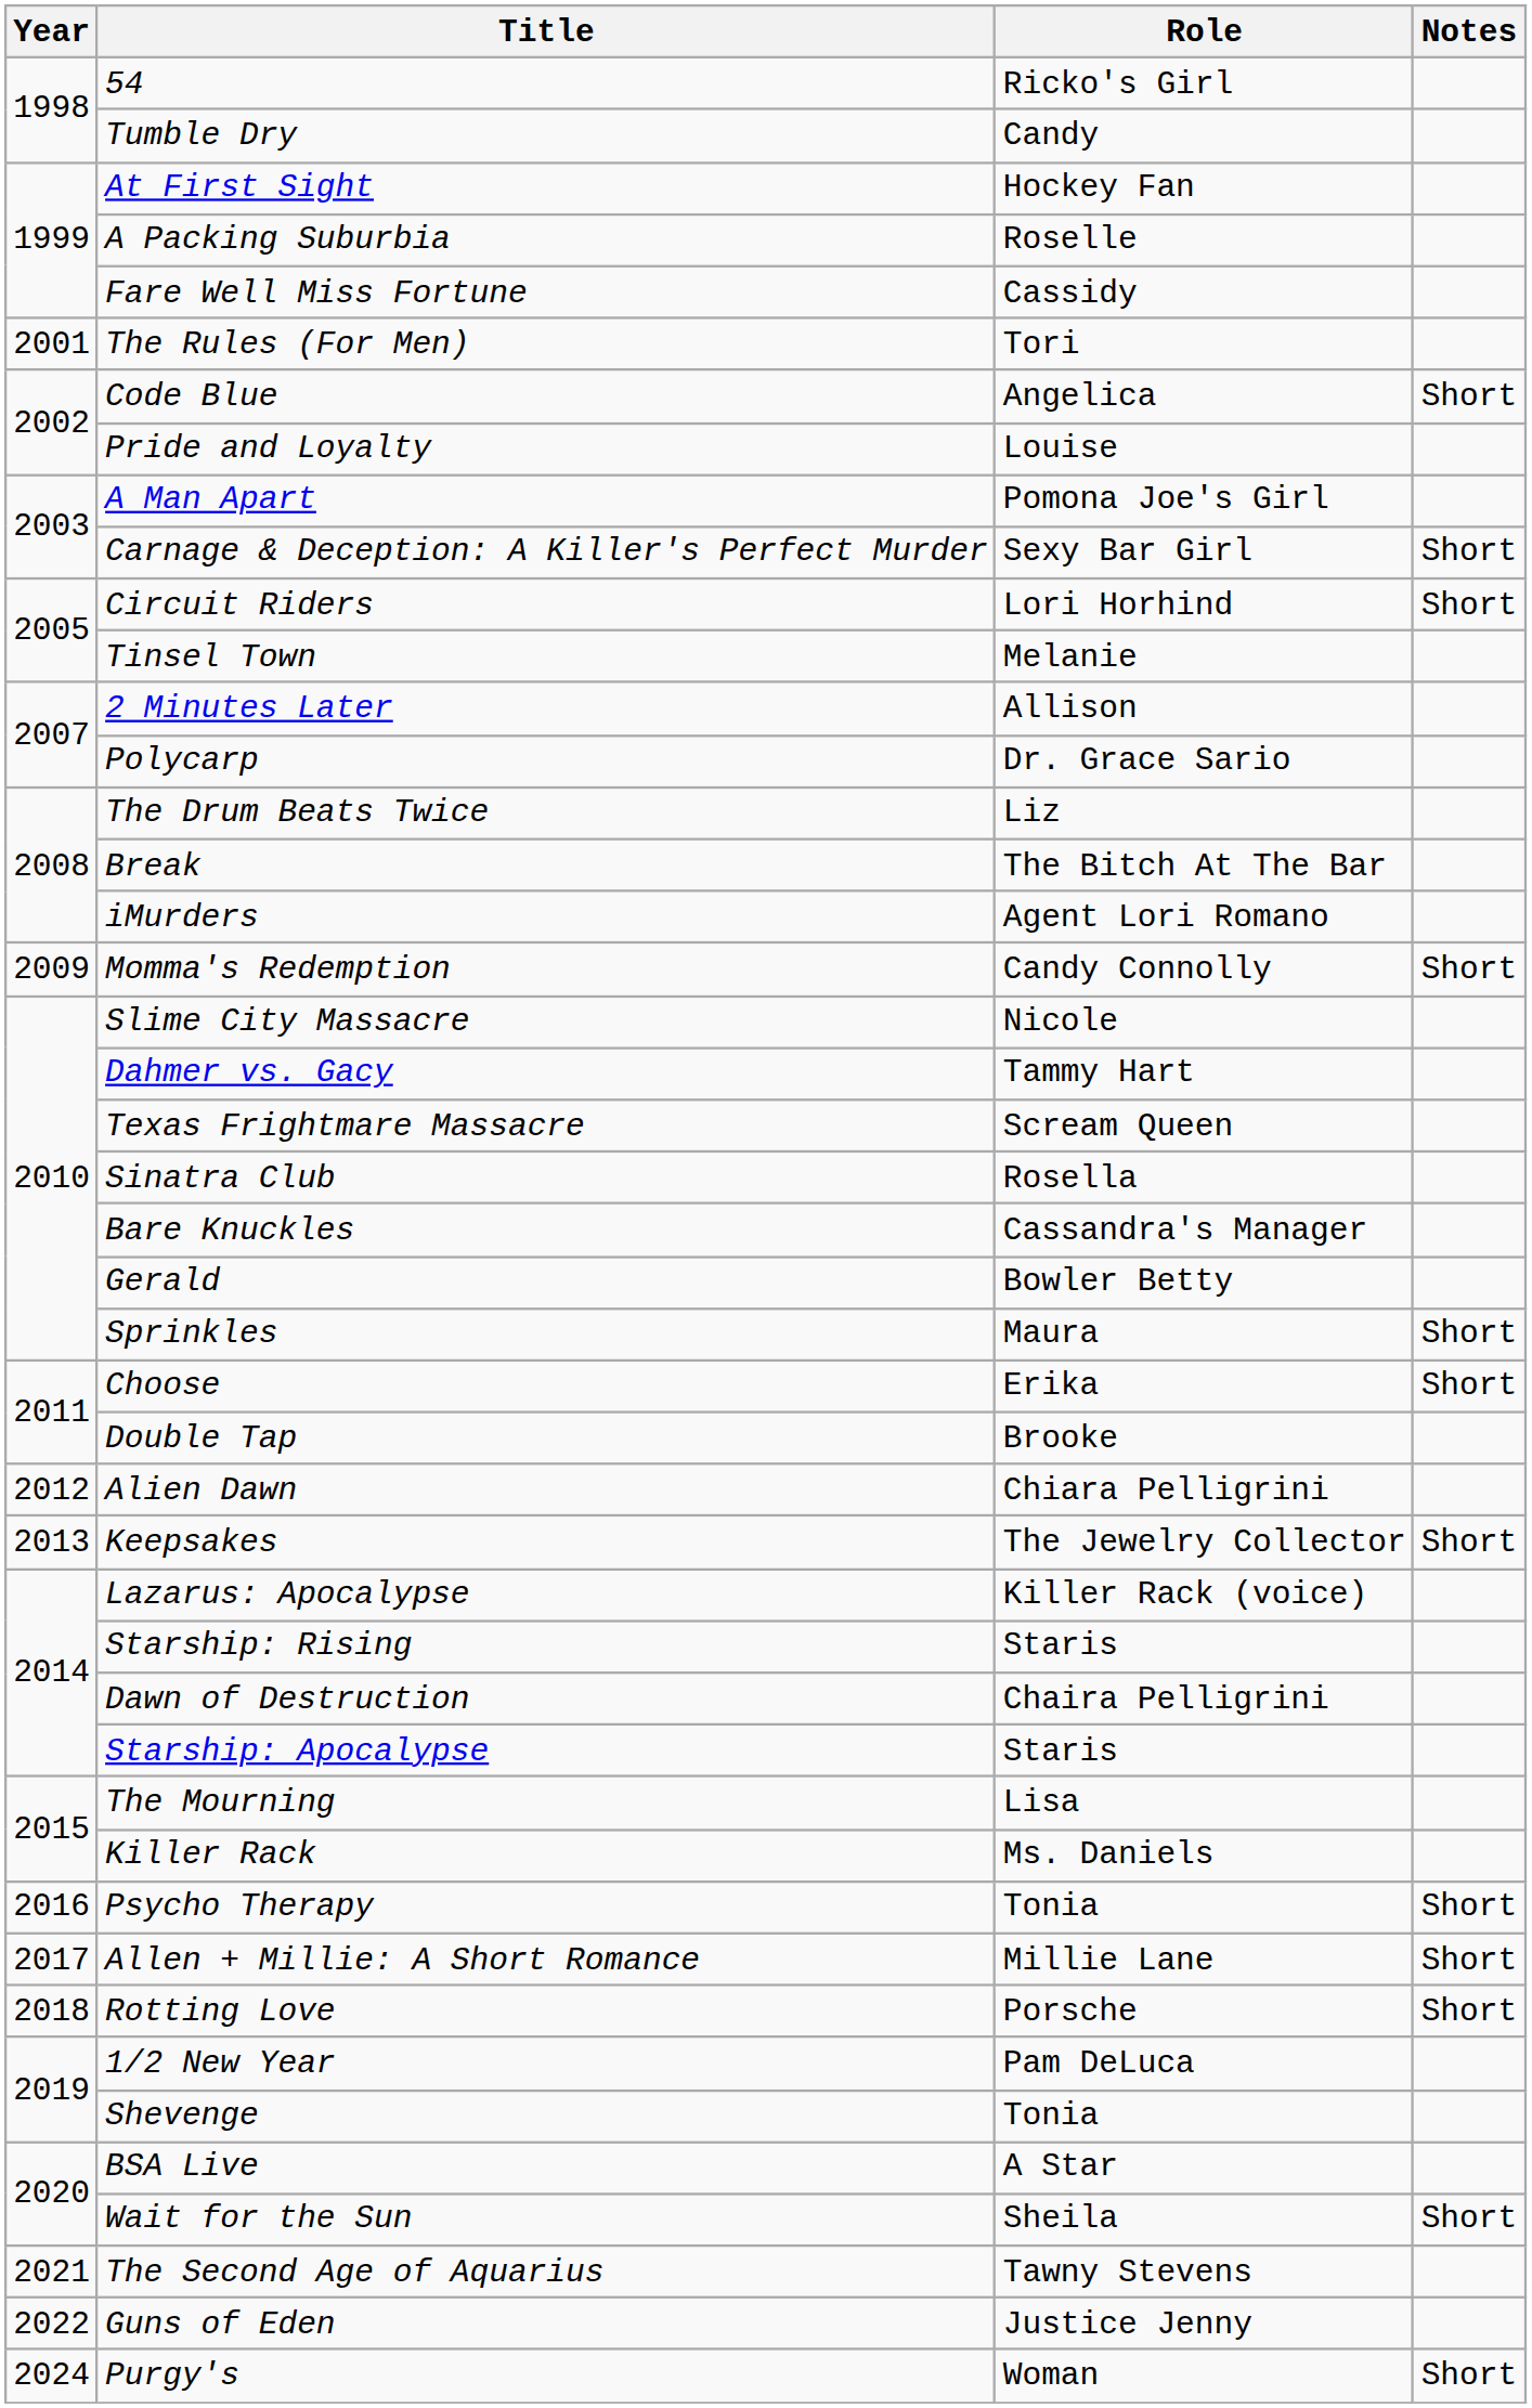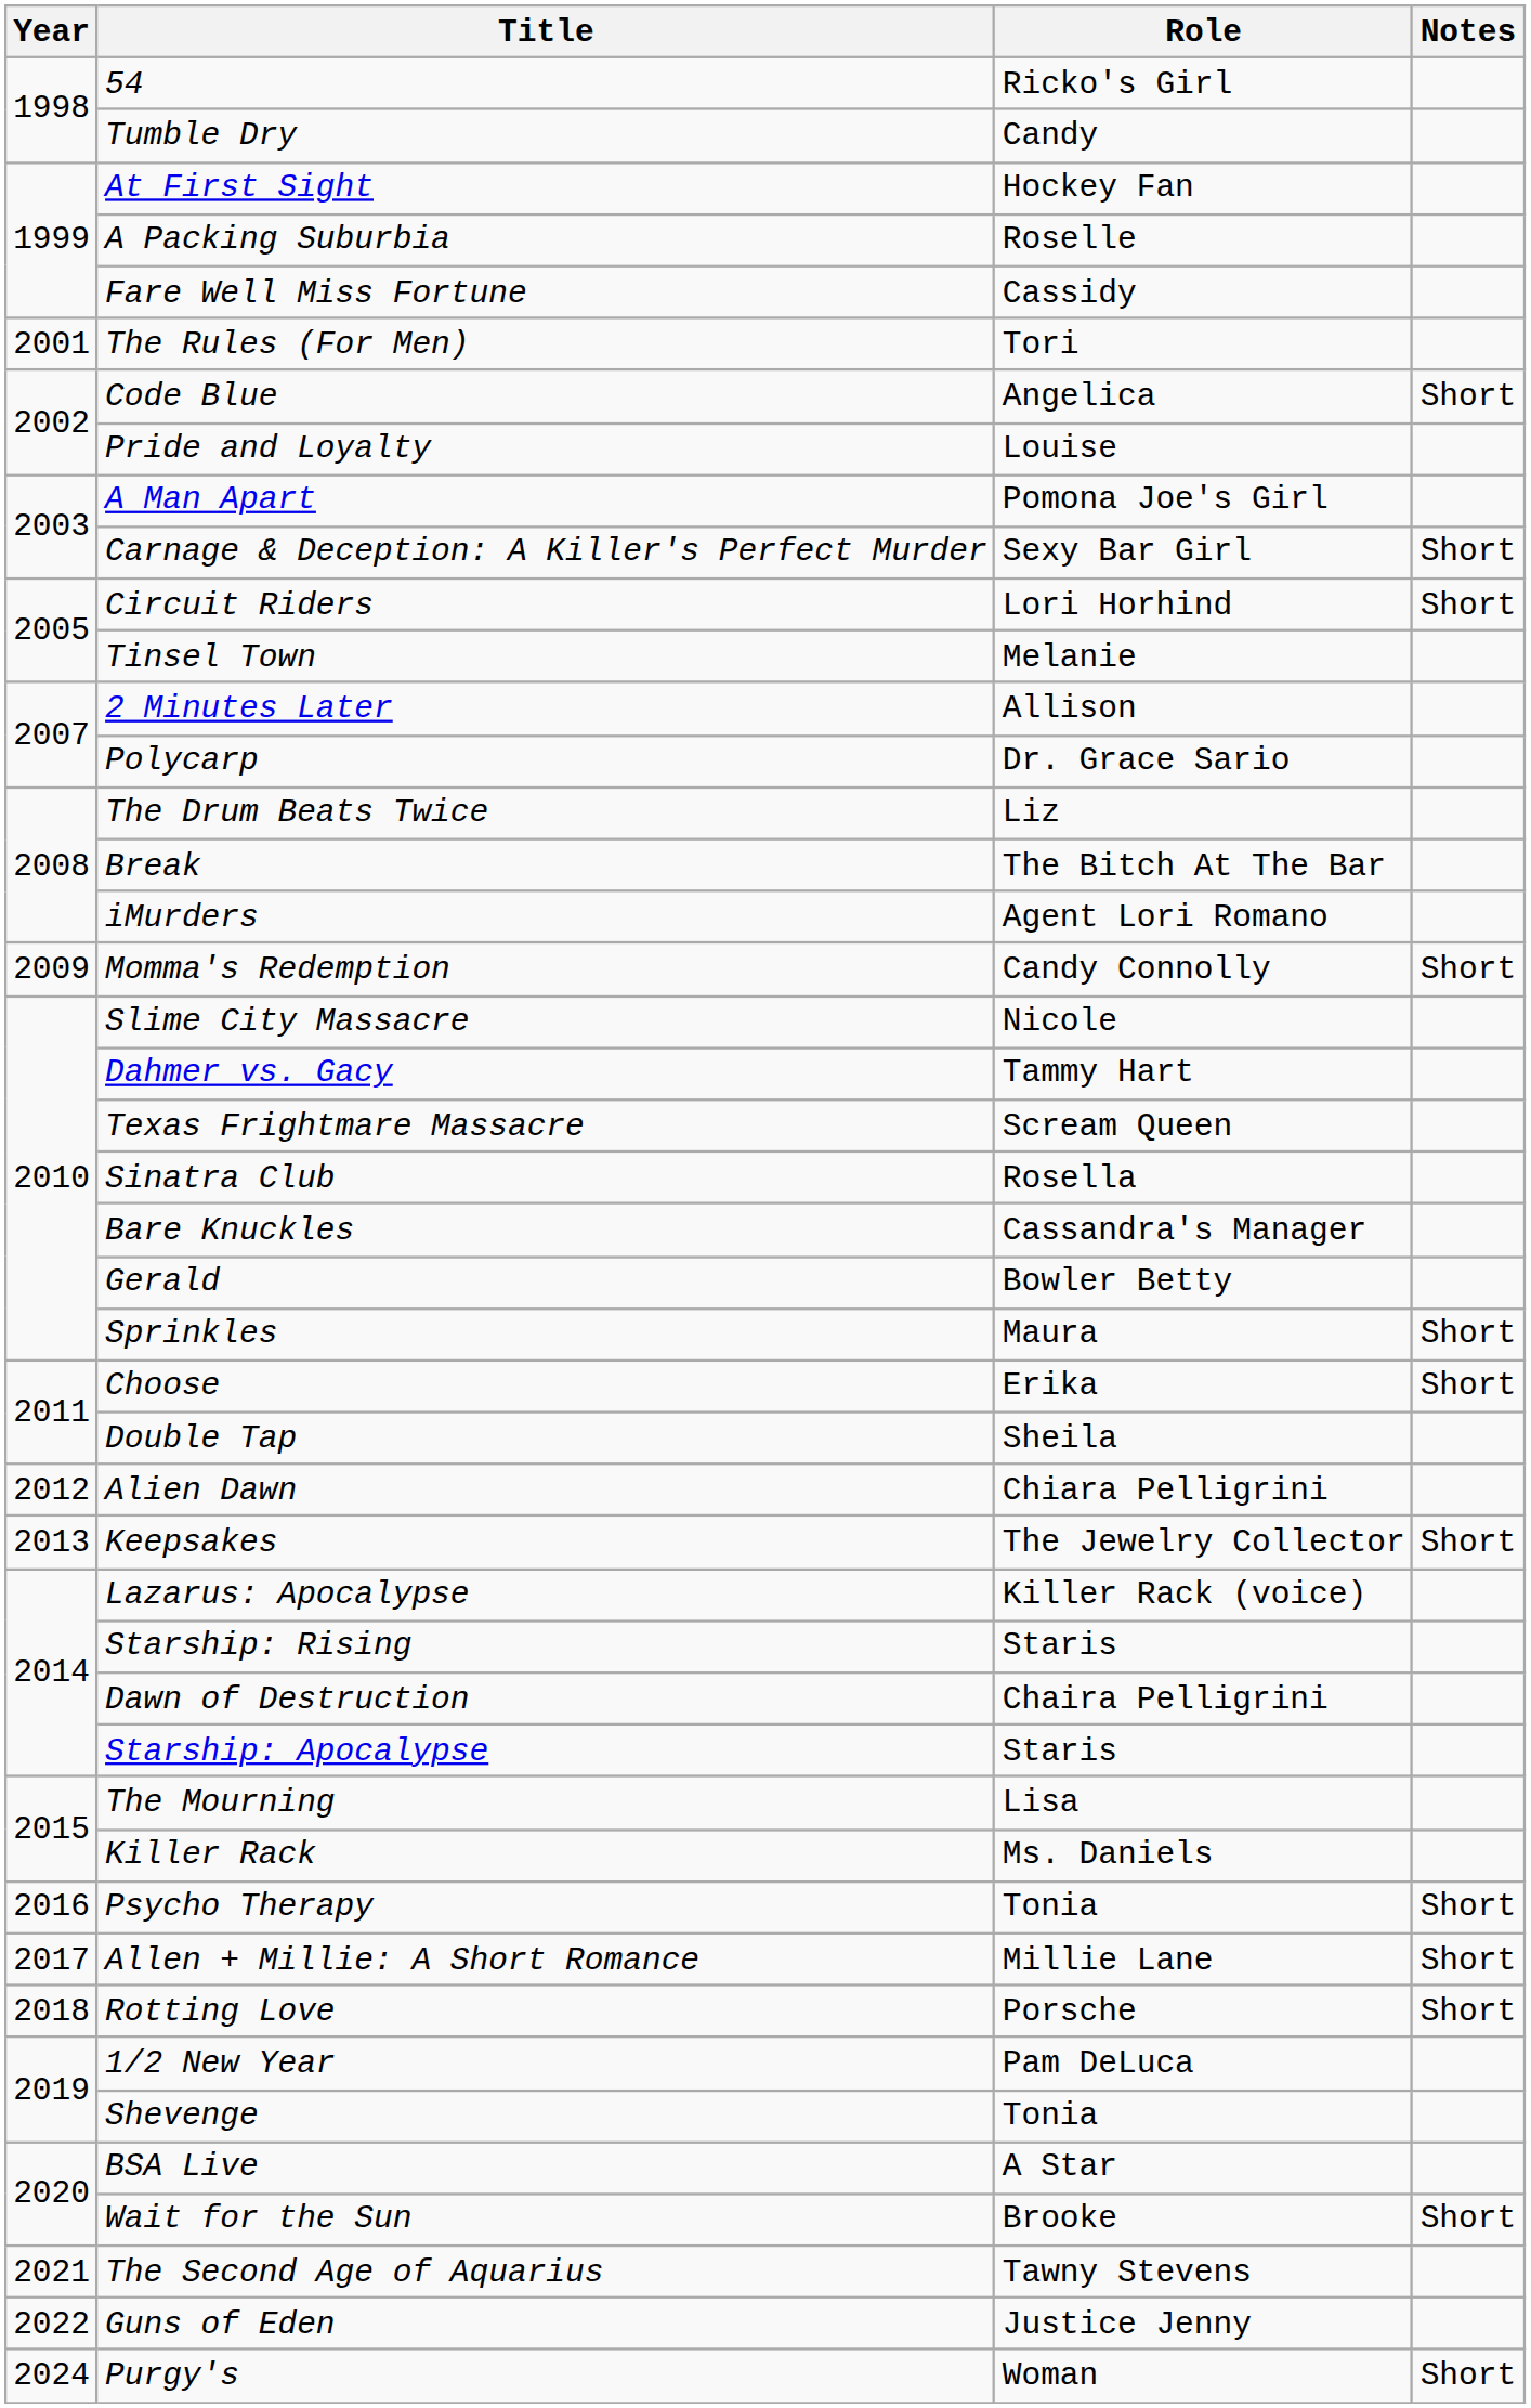 <table class="wikitable sortable">
 <tr>
 <th>Year</th>
 <th>Title</th>
 <th>Role</th>
 <th>Notes</th>
 </tr>
 <tr>
 <td rowspan=2>1998</td>
 <td><em>54</em></td>
 <td>Ricko's Girl</td>
 <td></td>
 </tr>
 <tr>
 <td><em>Tumble Dry</em></td>
 <td>Candy</td>
 <td></td>
 </tr>
 <tr>
 <td rowspan=3>1999</td>
 <td><em><a href='#'>At First Sight</a></em></td>
 <td>Hockey Fan</td>
 <td></td>
 </tr>
 <tr>
 <td><em>A Packing Suburbia</em></td>
 <td>Roselle</td>
 <td></td>
 </tr>
 <tr>
 <td><em>Fare Well Miss Fortune</em></td>
 <td>Cassidy</td>
 <td></td>
 </tr>
 <tr>
 <td>2001</td>
 <td><em>The Rules (For Men)</em></td>
 <td>Tori</td>
 <td></td>
 </tr>
 <tr>
 <td rowspan=2>2002</td>
 <td><em>Code Blue</em></td>
 <td>Angelica</td>
 <td>Short</td>
 </tr>
 <tr>
 <td><em>Pride and Loyalty</em></td>
 <td>Louise</td>
 <td></td>
 </tr>
 <tr>
 <td rowspan=2>2003</td>
 <td><em><a href='#'>A Man Apart</a></em></td>
 <td>Pomona Joe's Girl</td>
 <td></td>
 </tr>
 <tr>
 <td><em>Carnage & Deception: A Killer's Perfect Murder</em></td>
 <td>Sexy Bar Girl</td>
 <td>Short</td>
 </tr>
 <tr>
 <td rowspan=2>2005</td>
 <td><em>Circuit Riders</em></td>
 <td>Lori Horhind</td>
 <td>Short</td>
 </tr>
 <tr>
 <td><em>Tinsel Town</em></td>
 <td>Melanie</td>
 <td></td>
 </tr>
 <tr>
 <td rowspan=2>2007</td>
 <td><em><a href='#'>2 Minutes Later</a></em></td>
 <td>Allison</td>
 <td></td>
 </tr>
 <tr>
 <td><em>Polycarp</em></td>
 <td>Dr. Grace Sario</td>
 <td></td>
 </tr>
 <tr>
 <td rowspan=3>2008</td>
 <td><em>The Drum Beats Twice</em></td>
 <td>Liz</td>
 <td></td>
 </tr>
 <tr>
 <td><em>Break</em></td>
 <td>The Bitch At The Bar</td>
 <td></td>
 </tr>
 <tr>
 <td><em>iMurders</em></td>
 <td>Agent Lori Romano</td>
 <td></td>
 </tr>
 <tr>
 <td>2009</td>
 <td><em>Momma's Redemption</em></td>
 <td>Candy Connolly</td>
 <td>Short</td>
 </tr>
 <tr>
 <td rowspan=7>2010</td>
 <td><em>Slime City Massacre</em></td>
 <td>Nicole</td>
 <td></td>
 </tr>
 <tr>
 <td><em><a href='#'>Dahmer vs. Gacy</a></em></td>
 <td>Tammy Hart</td>
 <td></td>
 </tr>
 <tr>
 <td><em>Texas Frightmare Massacre</em></td>
 <td>Scream Queen</td>
 <td></td>
 </tr>
 <tr>
 <td><em>Sinatra Club</em></td>
 <td>Rosella</td>
 <td></td>
 </tr>
 <tr>
 <td><em>Bare Knuckles</em></td>
 <td>Cassandra's Manager</td>
 <td></td>
 </tr>
 <tr>
 <td><em>Gerald</em></td>
 <td>Bowler Betty</td>
 <td></td>
 </tr>
 <tr>
 <td><em>Sprinkles</em></td>
 <td>Maura</td>
 <td>Short</td>
 </tr>
 <tr>
 <td rowspan=2>2011</td>
 <td><em>Choose</em></td>
 <td>Erika</td>
 <td>Short</td>
 </tr>
 <tr>
 <td><em>Double Tap</em></td>
-<td>Brooke</td>
+<td>Sheila</td>
 <td></td>
 </tr>
 <tr>
 <td>2012</td>
 <td><em>Alien Dawn</em></td>
 <td>Chiara Pelligrini</td>
 <td></td>
 </tr>
 <tr>
 <td>2013</td>
 <td><em>Keepsakes</em></td>
 <td>The Jewelry Collector</td>
 <td>Short</td>
 </tr>
 <tr>
 <td rowspan=4>2014</td>
 <td><em>Lazarus: Apocalypse</em></td>
 <td>Killer Rack (voice)</td>
 <td></td>
 </tr>
 <tr>
 <td><em>Starship: Rising</em></td>
 <td>Staris</td>
 <td></td>
 </tr>
 <tr>
 <td><em>Dawn of Destruction</em></td>
 <td>Chaira Pelligrini</td>
 <td></td>
 </tr>
 <tr>
 <td><em><a href='#'>Starship: Apocalypse</a></em></td>
 <td>Staris</td>
 <td></td>
 </tr>
 <tr>
 <td rowspan=2>2015</td>
 <td><em>The Mourning</em></td>
 <td>Lisa</td>
 <td></td>
 </tr>
 <tr>
 <td><em>Killer Rack</em></td>
 <td>Ms. Daniels</td>
 <td></td>
 </tr>
 <tr>
 <td>2016</td>
 <td><em>Psycho Therapy</em></td>
 <td>Tonia</td>
 <td>Short</td>
 </tr>
 <tr>
 <td>2017</td>
 <td><em>Allen + Millie: A Short Romance</em></td>
 <td>Millie Lane</td>
 <td>Short</td>
 </tr>
 <tr>
 <td>2018</td>
 <td><em>Rotting Love</em></td>
 <td>Porsche</td>
 <td>Short</td>
 </tr>
 <tr>
 <td rowspan=2>2019</td>
 <td><em>1/2 New Year</em></td>
 <td>Pam DeLuca</td>
 <td></td>
 </tr>
 <tr>
 <td><em>Shevenge</em></td>
 <td>Tonia</td>
 <td></td>
 </tr>
 <tr>
 <td rowspan=2>2020</td>
 <td><em>BSA Live</em></td>
 <td>A Star</td>
 <td></td>
 </tr>
 <tr>
 <td><em>Wait for the Sun</em></td>
-<td>Sheila</td>
+<td>Brooke</td>
 <td>Short</td>
 </tr>
 <tr>
 <td>2021</td>
 <td><em>The Second Age of Aquarius</em></td>
 <td>Tawny Stevens</td>
 <td></td>
 </tr>
 <tr>
 <td>2022</td>
 <td><em>Guns of Eden</em></td>
 <td>Justice Jenny</td>
 <td></td>
 </tr>
 <tr>
 <td>2024</td>
 <td><em>Purgy's</em></td>
 <td>Woman</td>
 <td>Short</td>
 </tr>
 </table>
